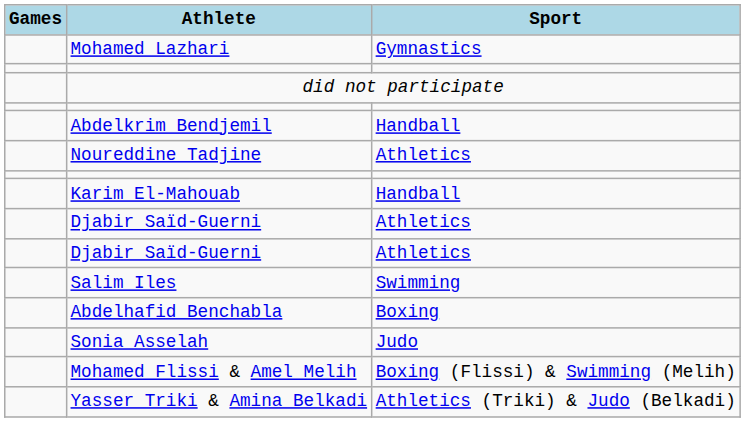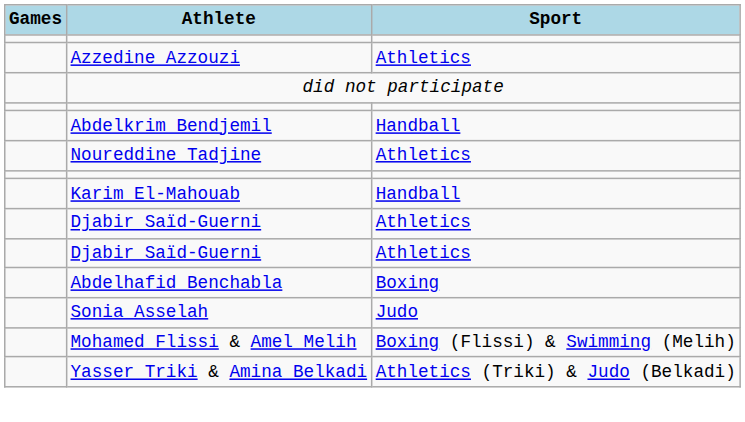 <table class="wikitable sortable" style="font-size:90%">
 <tr>
 <th style="background-color:lightblue">Games</th>
 <th style="background-color:lightblue">Athlete</th>
 <th style="background-color:lightblue">Sport</th>
 </tr>
 <tr>
 <td align=left></td>
-<td><a href='#'>Mohamed Lazhari</a></td>
-<td><a href='#'>Gymnastics</a></td>
+<td></td>
+<td></td>
 </tr>
 <tr>
 <td align=left></td>
-<td></td>
-<td></td>
+<td><a href='#'>Azzedine Azzouzi</a></td>
+<td><a href='#'>Athletics</a></td>
 </tr>
 <tr>
 <td align=left></td>
 <td colspan=2 align=center><em>did not participate</em></td>
 </tr>
 <tr>
 <td align=left></td>
 <td></td>
 <td></td>
 </tr>
 <tr>
 <td align=left></td>
 <td><a href='#'>Abdelkrim Bendjemil</a></td>
 <td><a href='#'>Handball</a></td>
 </tr>
 <tr>
 <td align=left></td>
 <td><a href='#'>Noureddine Tadjine</a></td>
 <td><a href='#'>Athletics</a></td>
 </tr>
 <tr>
 <td align=left></td>
 <td></td>
 <td></td>
 </tr>
 <tr>
 <td align=left></td>
 <td><a href='#'>Karim El-Mahouab</a></td>
 <td><a href='#'>Handball</a></td>
 </tr>
 <tr>
 <td align=left></td>
 <td><a href='#'>Djabir Saïd-Guerni</a></td>
 <td><a href='#'>Athletics</a></td>
 </tr>
 <tr>
 <td align=left></td>
 <td><a href='#'>Djabir Saïd-Guerni</a></td>
 <td><a href='#'>Athletics</a></td>
 </tr>
 <tr>
 <td align=left></td>
-<td><a href='#'>Salim Iles</a></td>
-<td><a href='#'>Swimming</a></td>
-</tr>
-<tr>
-<td align=left></td>
 <td><a href='#'>Abdelhafid Benchabla</a></td>
 <td><a href='#'>Boxing</a></td>
 </tr>
 <tr>
 <td align=left></td>
 <td><a href='#'>Sonia Asselah</a></td>
 <td><a href='#'>Judo</a></td>
 </tr>
 <tr>
 <td align=left></td>
 <td><a href='#'>Mohamed Flissi</a> & <a href='#'>Amel Melih</a></td>
 <td><a href='#'>Boxing</a> (Flissi) & <a href='#'>Swimming</a> (Melih)</td>
 </tr>
 <tr>
 <td align=left></td>
 <td><a href='#'>Yasser Triki</a> & <a href='#'>Amina Belkadi</a></td>
 <td><a href='#'>Athletics</a> (Triki) & <a href='#'>Judo</a> (Belkadi)</td>
 </tr>
 </table>
